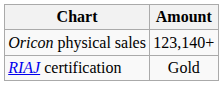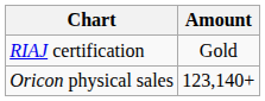 <table class="wikitable">
 <tr>
 <th>Chart</th>
 <th>Amount</th>
 </tr>
 <tr>
+<td><em><a href='#'>RIAJ</a></em> certification</td>
+<td style="text-align:center;">Gold</td>
+</tr>
+<tr>
 <td><em>Oricon</em> physical sales</td>
 <td style="text-align:center;">123,140+</td>
 </tr>
-<tr>
-<td><em><a href='#'>RIAJ</a></em> certification</td>
-<td style="text-align:center;">Gold</td>
-</tr>
 </table>
